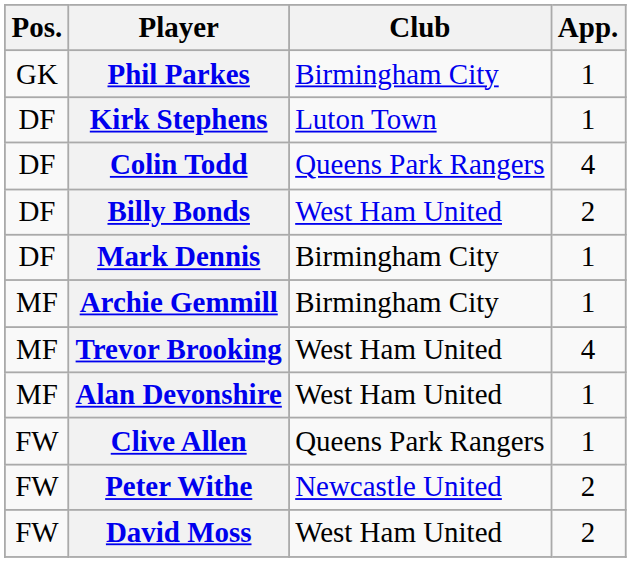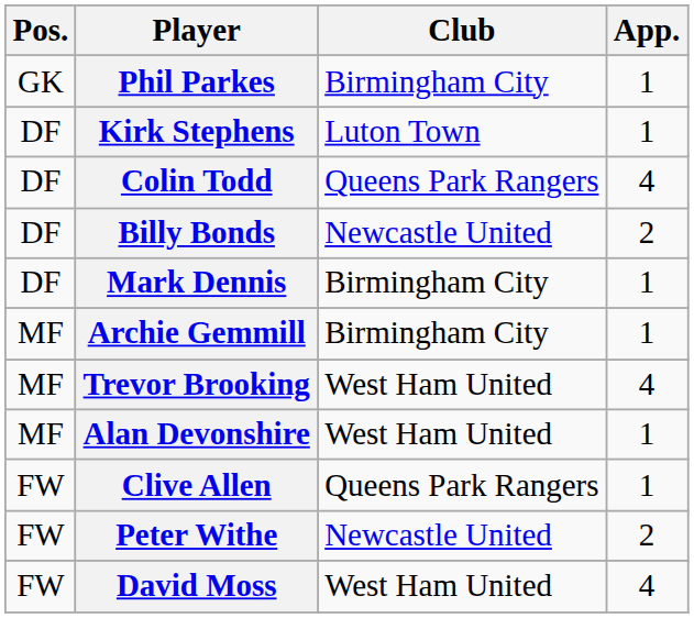 <table class="wikitable plainrowheaders" style="text-align: left">
 <tr>
 <th scope=col>Pos.</th>
 <th scope=col>Player</th>
 <th scope=col>Club</th>
 <th scope=col>App.</th>
 </tr>
 <tr>
 <td style=text-align:center>GK</td>
 <th scope=row><a href='#'>Phil Parkes</a></th>
 <td><a href='#'>Birmingham City</a></td>
 <td style=text-align:center>1</td>
 </tr>
 <tr>
 <td style=text-align:center>DF</td>
 <th scope=row><a href='#'>Kirk Stephens</a></th>
 <td><a href='#'>Luton Town</a></td>
 <td style=text-align:center>1</td>
 </tr>
 <tr>
 <td style=text-align:center>DF</td>
 <th scope=row><a href='#'>Colin Todd</a></th>
 <td><a href='#'>Queens Park Rangers</a></td>
 <td style=text-align:center>4</td>
 </tr>
 <tr>
 <td style=text-align:center>DF</td>
 <th scope=row><a href='#'>Billy Bonds</a></th>
-<td><a href='#'>West Ham United</a></td>
+<td><a href='#'>Newcastle United</a></td>
 <td style=text-align:center>2</td>
 </tr>
 <tr>
 <td style=text-align:center>DF</td>
 <th scope=row><a href='#'>Mark Dennis</a></th>
 <td>Birmingham City</td>
 <td style=text-align:center>1</td>
 </tr>
 <tr>
 <td style=text-align:center>MF</td>
 <th scope=row><a href='#'>Archie Gemmill</a></th>
 <td>Birmingham City</td>
 <td style=text-align:center>1</td>
 </tr>
 <tr>
 <td style=text-align:center>MF</td>
 <th scope=row><a href='#'>Trevor Brooking</a> </th>
 <td>West Ham United</td>
 <td style=text-align:center>4</td>
 </tr>
 <tr>
 <td style=text-align:center>MF</td>
 <th scope=row><a href='#'>Alan Devonshire</a></th>
 <td>West Ham United</td>
 <td style=text-align:center>1</td>
 </tr>
 <tr>
 <td style=text-align:center>FW</td>
 <th scope=row><a href='#'>Clive Allen</a></th>
 <td>Queens Park Rangers</td>
 <td style=text-align:center>1</td>
 </tr>
 <tr>
 <td style=text-align:center>FW</td>
 <th scope=row><a href='#'>Peter Withe</a> </th>
 <td><a href='#'>Newcastle United</a></td>
 <td style=text-align:center>2</td>
 </tr>
 <tr>
 <td style=text-align:center>FW</td>
 <th scope=row><a href='#'>David Moss</a></th>
 <td>West Ham United</td>
-<td style=text-align:center>2</td>
+<td style=text-align:center>4</td>
 </tr>
 </table>
